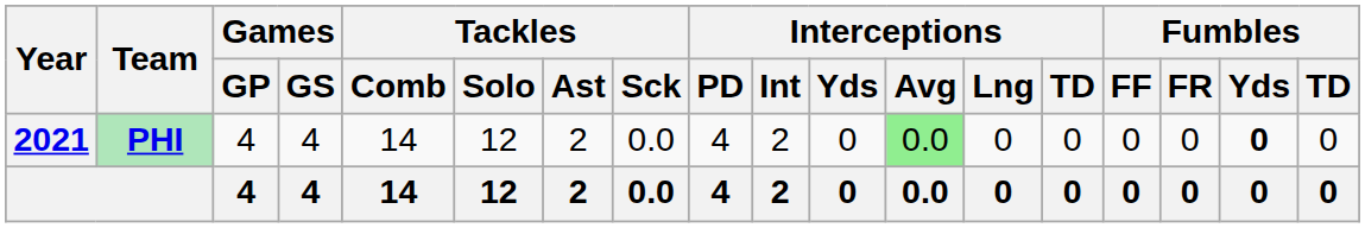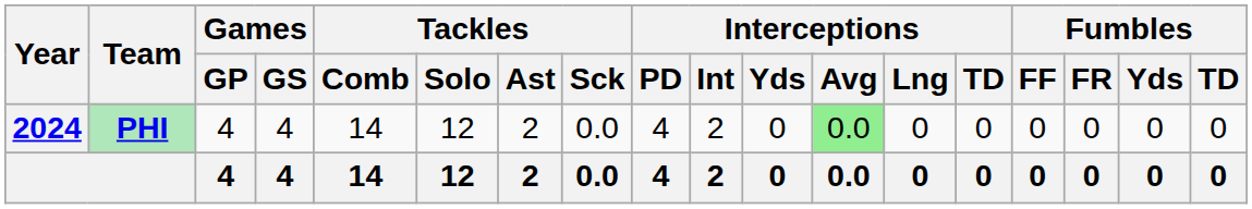 <table class="wikitable" style="text-align:center">
 <tr>
 <th rowspan="2">Year</th>
 <th rowspan="2">Team</th>
 <th colspan="2">Games</th>
 <th colspan="4">Tackles</th>
 <th colspan="6">Interceptions</th>
 <th colspan="4">Fumbles</th>
 </tr>
 <tr>
 <th>GP</th>
 <th>GS</th>
 <th>Comb</th>
 <th>Solo</th>
 <th>Ast</th>
 <th>Sck</th>
 <th>PD</th>
 <th>Int</th>
 <th>Yds</th>
 <th>Avg</th>
 <th>Lng</th>
 <th>TD</th>
 <th>FF</th>
 <th>FR</th>
 <th>Yds</th>
 <th>TD</th>
 </tr>
 <tr>
-<th><a href='#'>2021</a></th>
+<th><a href='#'>2024</a></th>
 <th style="background:#afe6ba; width:3em;"><a href='#'>PHI</a></th>
 <td>4</td>
 <td>4</td>
 <td>14</td>
 <td>12</td>
 <td>2</td>
 <td>0.0</td>
 <td>4</td>
 <td>2</td>
 <td>0</td>
 <td style="background: lightgreen;">0.0</td>
 <td>0</td>
 <td>0</td>
 <td>0</td>
 <td>0</td>
-<td><strong>0</strong></td>
+<td>0</td>
 <td>0</td>
 </tr>
 <tr>
 <th colspan="2"></th>
 <th>4</th>
 <th>4</th>
 <th>14</th>
 <th>12</th>
 <th>2</th>
 <th>0.0</th>
 <th>4</th>
 <th>2</th>
 <th>0</th>
 <th>0.0</th>
 <th>0</th>
 <th>0</th>
 <th>0</th>
 <th>0</th>
 <th>0</th>
 <th>0</th>
 </tr>
 </table>
